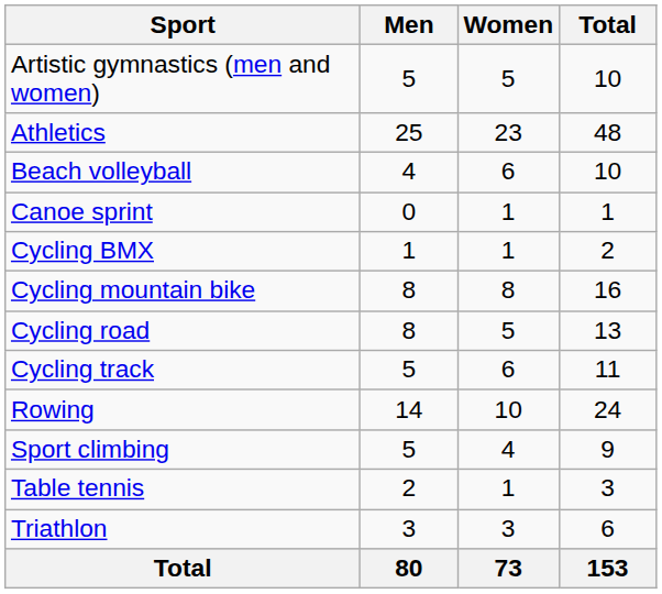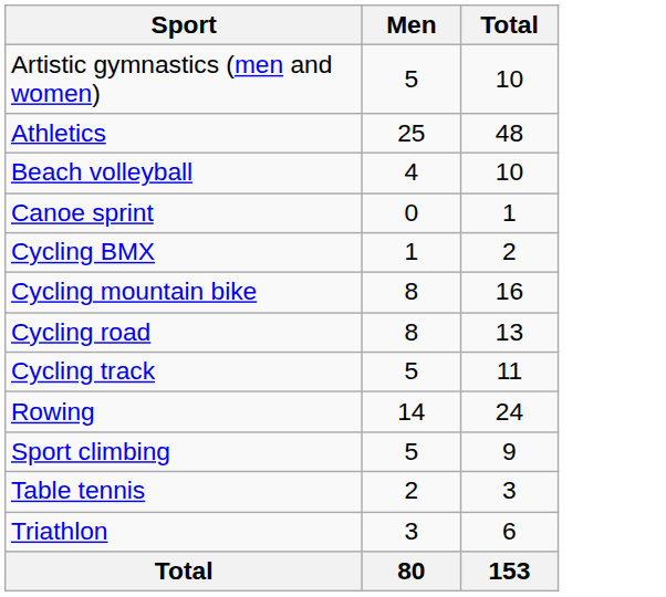 <table class="wikitable sortable" style="text-align:center;">
 <tr>
 <th width=220>Sport</th>
 <th width=55>Men</th>
-<th width=55>Women</th>
 <th width=55>Total</th>
 </tr>
 <tr>
 <td align=left>Artistic gymnastics (<a href='#'>men</a> and <a href='#'>women</a>)</td>
-<td>5</td>
 <td>5</td>
 <td>10</td>
 </tr>
 <tr>
 <td align=left><a href='#'>Athletics</a></td>
 <td>25</td>
-<td>23</td>
 <td>48</td>
 </tr>
 <tr>
 <td align=left><a href='#'>Beach volleyball</a></td>
 <td>4</td>
-<td>6</td>
 <td>10</td>
 </tr>
 <tr>
 <td align=left><a href='#'>Canoe sprint</a></td>
 <td>0</td>
 <td>1</td>
-<td>1</td>
 </tr>
 <tr>
 <td align=left><a href='#'>Cycling BMX</a></td>
-<td>1</td>
 <td>1</td>
 <td>2</td>
 </tr>
 <tr>
 <td align=left><a href='#'>Cycling mountain bike</a></td>
 <td>8</td>
-<td>8</td>
 <td>16</td>
 </tr>
 <tr>
 <td align=left><a href='#'>Cycling road</a></td>
 <td>8</td>
-<td>5</td>
 <td>13</td>
 </tr>
 <tr>
 <td align=left><a href='#'>Cycling track</a></td>
 <td>5</td>
-<td>6</td>
 <td>11</td>
 </tr>
 <tr>
 <td align=left><a href='#'>Rowing</a></td>
 <td>14</td>
-<td>10</td>
 <td>24</td>
 </tr>
 <tr>
 <td align=left><a href='#'>Sport climbing</a></td>
 <td>5</td>
-<td>4</td>
 <td>9</td>
 </tr>
 <tr>
 <td align=left><a href='#'>Table tennis</a></td>
 <td>2</td>
-<td>1</td>
 <td>3</td>
 </tr>
 <tr>
 <td align=left><a href='#'>Triathlon</a></td>
-<td>3</td>
 <td>3</td>
 <td>6</td>
 </tr>
 <tr>
 <th align=left>Total</th>
 <th>80</th>
-<th>73</th>
 <th>153</th>
 </tr>
 </table>
